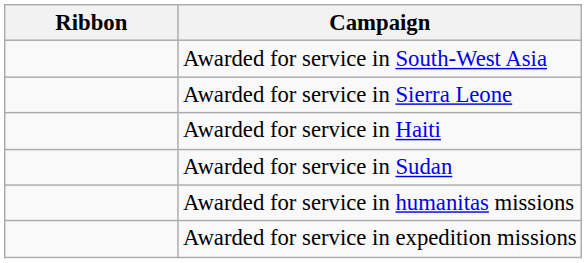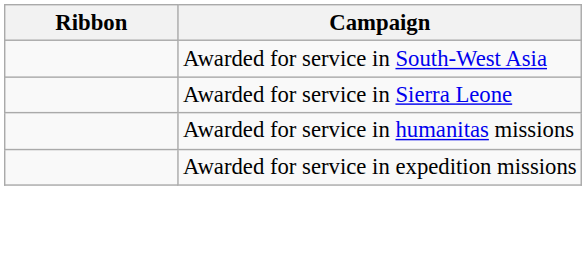 <table class="wikitable">
 <tr>
 <th width="30%">Ribbon</th>
 <th width="70%">Campaign</th>
 </tr>
 <tr>
 <td></td>
 <td>Awarded for service in <a href='#'>South-West Asia</a></td>
 </tr>
 <tr>
 <td></td>
 <td>Awarded for service in <a href='#'>Sierra Leone</a></td>
 </tr>
 <tr>
 <td></td>
-<td>Awarded for service in <a href='#'>Haiti</a></td>
-</tr>
-<tr>
-<td></td>
-<td>Awarded for service in <a href='#'>Sudan</a></td>
-</tr>
-<tr>
-<td></td>
 <td>Awarded for service in <a href='#'>humanitas</a> missions</td>
 </tr>
 <tr>
 <td></td>
 <td>Awarded for service in expedition missions</td>
 </tr>
 </table>
